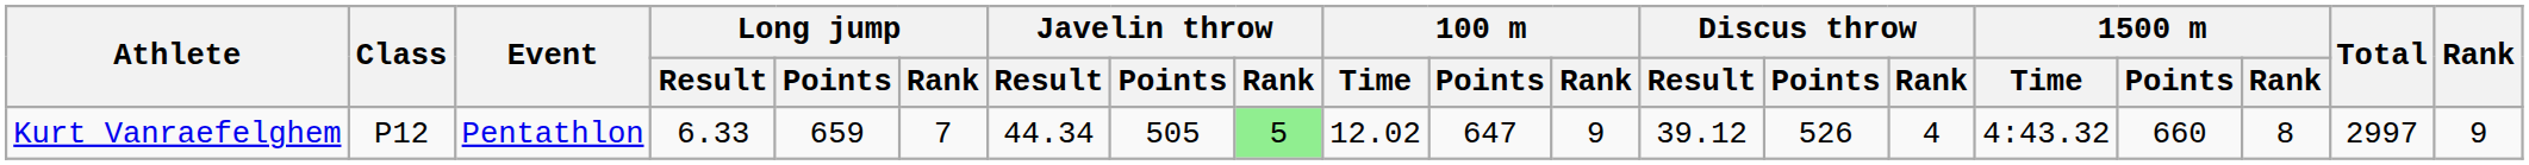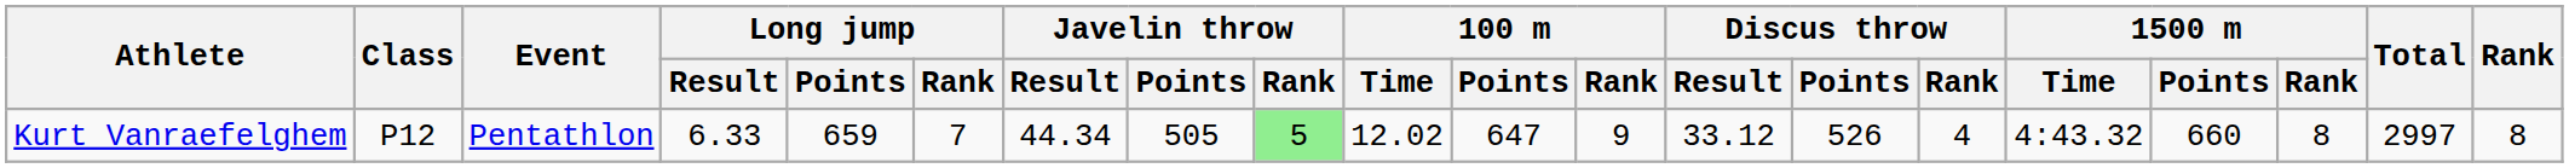 <table class=wikitable style="font-size:90%">
 <tr>
 <th rowspan="2">Athlete</th>
 <th rowspan="2">Class</th>
 <th rowspan="2">Event</th>
 <th colspan="3">Long jump</th>
 <th colspan="3">Javelin throw</th>
 <th colspan="3">100 m</th>
 <th colspan="3">Discus throw</th>
 <th colspan="3">1500 m</th>
 <th rowspan="2">Total</th>
 <th rowspan="2">Rank</th>
 </tr>
 <tr>
 <th>Result</th>
 <th>Points</th>
 <th>Rank</th>
 <th>Result</th>
 <th>Points</th>
 <th>Rank</th>
 <th>Time</th>
 <th>Points</th>
 <th>Rank</th>
 <th>Result</th>
 <th>Points</th>
 <th>Rank</th>
 <th>Time</th>
 <th>Points</th>
 <th>Rank</th>
 </tr>
 <tr>
 <td><a href='#'>Kurt Vanraefelghem</a></td>
 <td align="center">P12</td>
 <td><a href='#'>Pentathlon</a></td>
 <td align="center">6.33</td>
 <td align="center">659</td>
 <td align="center">7</td>
 <td align="center">44.34</td>
 <td align="center">505</td>
 <td align="center" style="background: lightgreen;">5</td>
 <td align="center">12.02</td>
 <td align="center">647</td>
 <td align="center">9</td>
-<td align="center">39.12</td>
+<td align="center">33.12</td>
 <td align="center">526</td>
 <td align="center">4</td>
 <td align="center">4:43.32</td>
 <td align="center">660</td>
 <td align="center">8</td>
 <td align="center">2997</td>
-<td align="center">9</td>
+<td align="center">8</td>
 </tr>
 </table>
